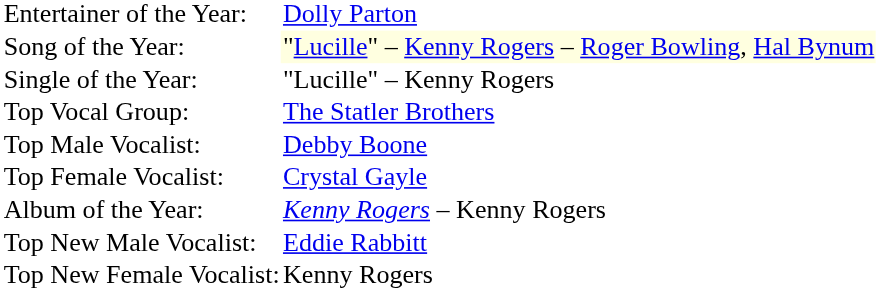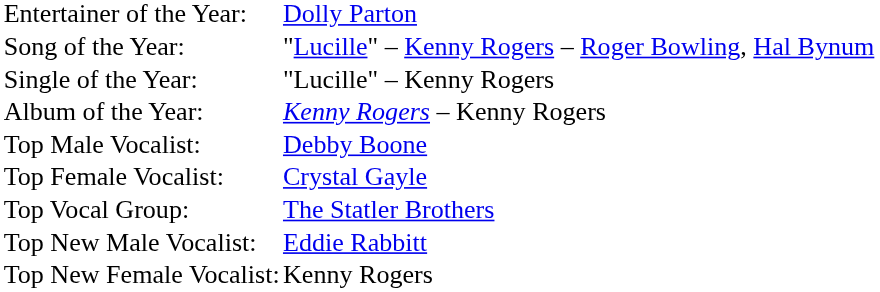 <table cellspacing="0" border="0" cellpadding="1">
 <tr>
 <td>Entertainer of the Year:</td>
 <td><a href='#'>Dolly Parton</a></td>
 </tr>
 <tr>
 <td>Song of the Year:</td>
-<td style="background: lightyellow;">"<a href='#'>Lucille</a>" – <a href='#'>Kenny Rogers</a> – <a href='#'>Roger Bowling</a>, <a href='#'>Hal Bynum</a></td>
+<td>"<a href='#'>Lucille</a>" – <a href='#'>Kenny Rogers</a> – <a href='#'>Roger Bowling</a>, <a href='#'>Hal Bynum</a></td>
 </tr>
 <tr>
 <td>Single of the Year:</td>
 <td>"Lucille" – Kenny Rogers</td>
 </tr>
 <tr>
-<td>Top Vocal Group:</td>
-<td><a href='#'>The Statler Brothers</a></td>
+<td>Album of the Year:</td>
+<td><em><a href='#'>Kenny Rogers</a></em> – Kenny Rogers</td>
 </tr>
 <tr>
 <td>Top Male Vocalist:</td>
 <td><a href='#'>Debby Boone</a></td>
 </tr>
 <tr>
 <td>Top Female Vocalist:</td>
 <td><a href='#'>Crystal Gayle</a></td>
 </tr>
 <tr>
-<td>Album of the Year:</td>
-<td><em><a href='#'>Kenny Rogers</a></em> – Kenny Rogers</td>
+<td>Top Vocal Group:</td>
+<td><a href='#'>The Statler Brothers</a></td>
 </tr>
 <tr>
 <td>Top New Male Vocalist:</td>
 <td><a href='#'>Eddie Rabbitt</a></td>
 </tr>
 <tr>
 <td>Top New Female Vocalist:</td>
 <td>Kenny Rogers</td>
 </tr>
 </table>
